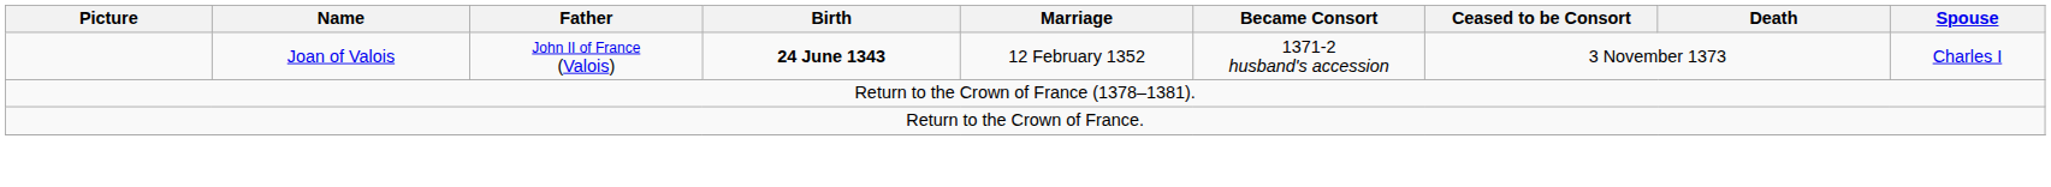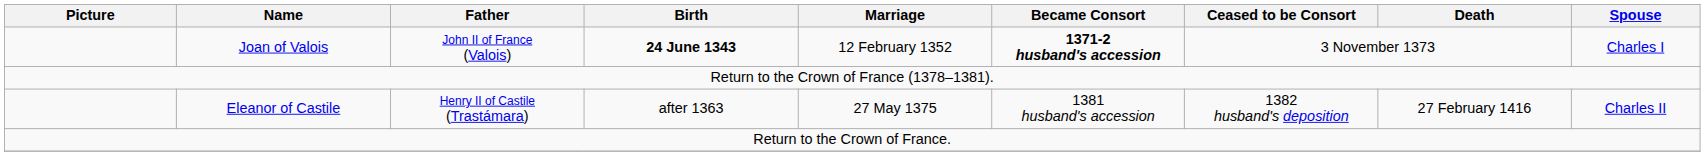 <table width=95% class="wikitable">
 <tr>
 <th width = "8%">Picture</th>
 <th width = "10%">Name</th>
 <th width = "9%">Father</th>
 <th width = "10%">Birth</th>
 <th width = "9%">Marriage</th>
 <th width = "9%">Became Consort</th>
 <th width = "9%">Ceased to be Consort</th>
 <th width = "9%">Death</th>
 <th width = "6%"><a href='#'>Spouse</a></th>
 </tr>
 <tr>
 <td align="center"></td>
 <td align="center"><a href='#'>Joan of Valois</a><br></td>
 <td align="center"><small><a href='#'>John II of France</a></small><br> (<a href='#'>Valois</a>)</td>
 <td align="center"><strong>24 June 1343</strong></td>
 <td align="center">12 February 1352</td>
-<td align="center">1371-2<br><em>husband's accession</em></td>
+<td align="center"><strong>1371-2<br><em>husband's accession</em></strong></td>
 <td align="center" colspan="2">3 November 1373</td>
 <td align="center"><a href='#'>Charles I</a></td>
 </tr>
 <tr>
 <td align="center" colspan="9">Return to the Crown of France (1378–1381).</td>
 </tr>
 <tr>
+<td align="center"></td>
+<td align="center"><a href='#'>Eleanor of Castile</a></td>
+<td align="center"><small><a href='#'>Henry II of Castile</a></small><br> (<a href='#'>Trastámara</a>)</td>
+<td align="center">after 1363</td>
+<td align="center">27 May 1375</td>
+<td align="center">1381<br><em>husband's accession</em></td>
+<td align="center">1382<br><em>husband's <a href='#'>deposition</a></em></td>
+<td align="center">27 February 1416</td>
+<td align="center"><a href='#'>Charles II</a></td>
+</tr>
+<tr>
 <td align="center" colspan="9">Return to the Crown of France.</td>
 </tr>
 <tr>
 </tr>
 </table>
